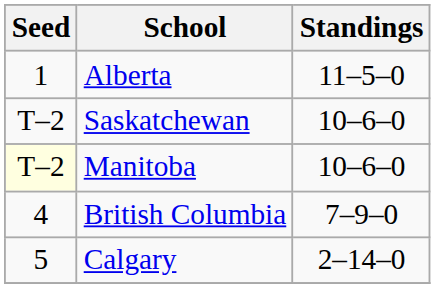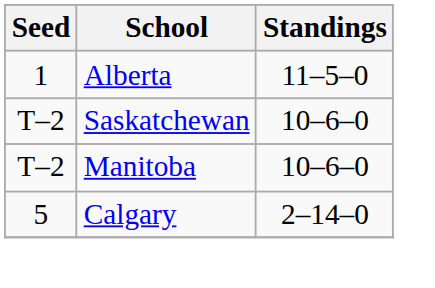 <table class="wikitable">
 <tr>
 <th>Seed</th>
 <th>School</th>
 <th>Standings</th>
 </tr>
 <tr>
 <td align=center>1</td>
 <td><a href='#'>Alberta</a></td>
 <td align=center>11–5–0</td>
 </tr>
 <tr>
 <td align=center>T–2</td>
 <td><a href='#'>Saskatchewan</a></td>
 <td align=center>10–6–0</td>
 </tr>
 <tr>
-<td align=center style="background: lightyellow;">T–2</td>
+<td align=center>T–2</td>
 <td><a href='#'>Manitoba</a></td>
 <td align=center>10–6–0</td>
-</tr>
-<tr>
-<td align=center>4</td>
-<td><a href='#'>British Columbia</a></td>
-<td align=center>7–9–0</td>
 </tr>
 <tr>
 <td align=center>5</td>
 <td><a href='#'>Calgary</a></td>
 <td align=center>2–14–0</td>
 </tr>
 <tr>
 </tr>
 </table>
